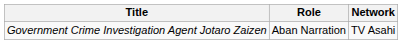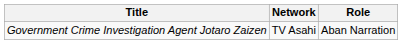 <table class="wikitable">
 <tr>
 <th>Title</th>
+<th>Network</th>
 <th>Role</th>
-<th>Network</th>
 </tr>
 <tr>
 <td><em>Government Crime Investigation Agent Jotaro Zaizen</em></td>
+<td>TV Asahi</td>
 <td>Aban Narration</td>
-<td>TV Asahi</td>
 </tr>
 </table>
